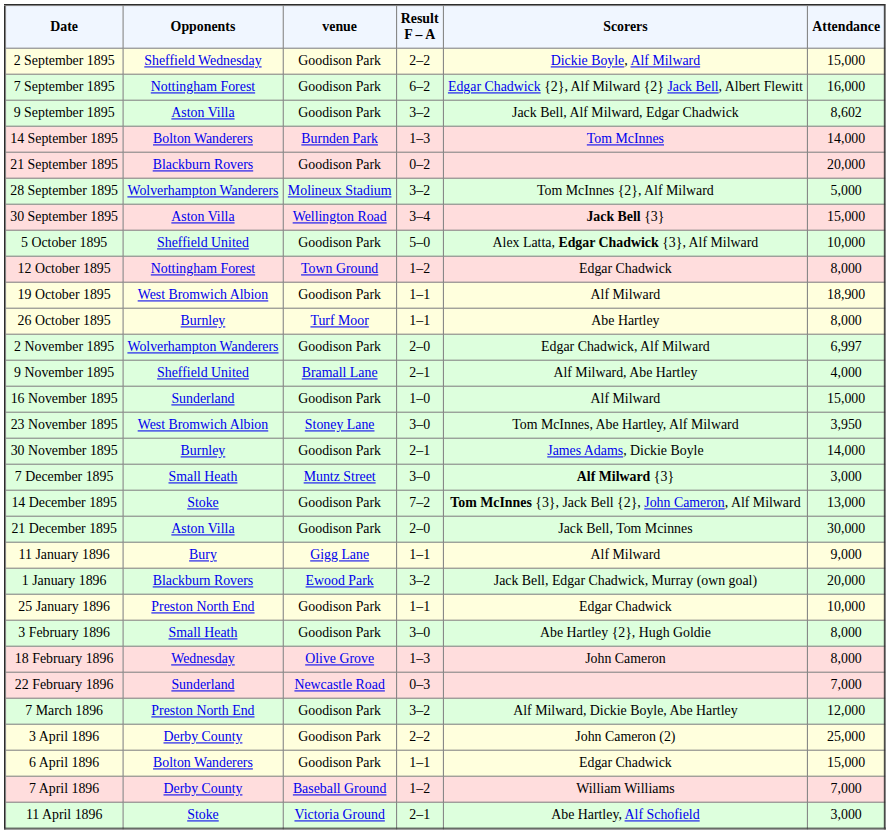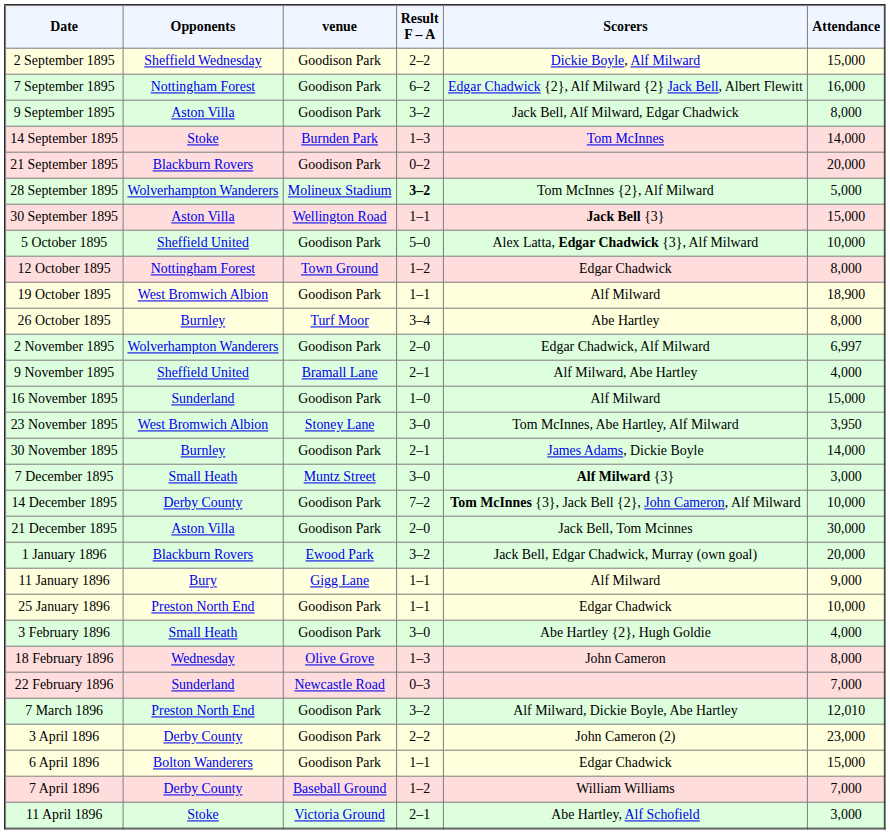 <table border="2" cellpadding="4" style="border-collapse:collapse; text-align:center; font-size:smaller;">
 <tr style="background:#f0f6ff;">
 <th><strong>Date</strong></th>
 <th><strong>Opponents</strong></th>
 <th><strong>venue</strong></th>
 <th><strong>Result<br>F – A</strong></th>
 <th><strong>Scorers</strong></th>
 <th><strong>Attendance</strong></th>
 </tr>
 <tr style="background:#ffd;">
 <td>2 September 1895</td>
 <td><a href='#'>Sheffield Wednesday</a></td>
 <td>Goodison Park</td>
 <td>2–2</td>
 <td><a href='#'>Dickie Boyle</a>, <a href='#'>Alf Milward</a></td>
 <td>15,000</td>
 </tr>
 <tr style="background:#dfd;">
 <td>7 September 1895</td>
 <td><a href='#'>Nottingham Forest</a></td>
 <td>Goodison Park</td>
 <td>6–2</td>
 <td><a href='#'>Edgar Chadwick</a> {2}, Alf Milward {2} <a href='#'>Jack Bell</a>, Albert Flewitt</td>
 <td>16,000</td>
 </tr>
 <tr style="background:#dfd;">
 <td>9 September 1895</td>
 <td><a href='#'>Aston Villa</a></td>
 <td>Goodison Park</td>
 <td>3–2</td>
 <td>Jack Bell, Alf Milward, Edgar Chadwick</td>
-<td>8,602</td>
+<td>8,000</td>
 </tr>
 <tr style="background:#fdd;">
 <td>14 September 1895</td>
-<td><a href='#'>Bolton Wanderers</a></td>
+<td><a href='#'>Stoke</a></td>
 <td><a href='#'>Burnden Park</a></td>
 <td>1–3</td>
 <td><a href='#'>Tom McInnes</a></td>
 <td>14,000</td>
 </tr>
 <tr style="background:#fdd;">
 <td>21 September 1895</td>
 <td><a href='#'>Blackburn Rovers</a></td>
 <td>Goodison Park</td>
 <td>0–2</td>
 <td></td>
 <td>20,000</td>
 </tr>
 <tr style="background:#dfd;">
 <td>28 September 1895</td>
 <td><a href='#'>Wolverhampton Wanderers</a></td>
 <td><a href='#'>Molineux Stadium</a></td>
-<td>3–2</td>
+<td><strong>3–2</strong></td>
 <td>Tom McInnes {2}, Alf Milward</td>
 <td>5,000</td>
 </tr>
 <tr style="background:#fdd;">
 <td>30 September 1895</td>
 <td><a href='#'>Aston Villa</a></td>
 <td><a href='#'>Wellington Road</a></td>
-<td>3–4</td>
+<td>1–1</td>
 <td><strong>Jack Bell</strong> {3}</td>
 <td>15,000</td>
 </tr>
 <tr style="background:#dfd;">
 <td>5 October 1895</td>
 <td><a href='#'>Sheffield United</a></td>
 <td>Goodison Park</td>
 <td>5–0</td>
 <td>Alex Latta, <strong>Edgar Chadwick</strong> {3}, Alf Milward</td>
 <td>10,000</td>
 </tr>
 <tr style="background:#fdd;">
 <td>12 October 1895</td>
 <td><a href='#'>Nottingham Forest</a></td>
 <td><a href='#'>Town Ground</a></td>
 <td>1–2</td>
 <td>Edgar Chadwick</td>
 <td>8,000</td>
 </tr>
 <tr style="background:#ffd;">
 <td>19 October 1895</td>
 <td><a href='#'>West Bromwich Albion</a></td>
 <td>Goodison Park</td>
 <td>1–1</td>
 <td>Alf Milward</td>
 <td>18,900</td>
 </tr>
 <tr style="background:#ffd;">
 <td>26 October 1895</td>
 <td><a href='#'>Burnley</a></td>
 <td><a href='#'>Turf Moor</a></td>
-<td>1–1</td>
+<td>3–4</td>
 <td>Abe Hartley</td>
 <td>8,000</td>
 </tr>
 <tr style="background:#dfd;">
 <td>2 November 1895</td>
 <td><a href='#'>Wolverhampton Wanderers</a></td>
 <td>Goodison Park</td>
 <td>2–0</td>
 <td>Edgar Chadwick, Alf Milward</td>
 <td>6,997</td>
 </tr>
 <tr style="background:#dfd;">
 <td>9 November 1895</td>
 <td><a href='#'>Sheffield United</a></td>
 <td><a href='#'>Bramall Lane</a></td>
 <td>2–1</td>
 <td>Alf Milward, Abe Hartley</td>
 <td>4,000</td>
 </tr>
 <tr style="background:#dfd;">
 <td>16 November 1895</td>
 <td><a href='#'>Sunderland</a></td>
 <td>Goodison Park</td>
 <td>1–0</td>
 <td>Alf Milward</td>
 <td>15,000</td>
 </tr>
 <tr style="background:#dfd;">
 <td>23 November 1895</td>
 <td><a href='#'>West Bromwich Albion</a></td>
 <td><a href='#'>Stoney Lane</a></td>
 <td>3–0</td>
 <td>Tom McInnes, Abe Hartley, Alf Milward</td>
 <td>3,950</td>
 </tr>
 <tr style="background:#dfd;">
 <td>30 November 1895</td>
 <td><a href='#'>Burnley</a></td>
 <td>Goodison Park</td>
 <td>2–1</td>
 <td><a href='#'>James Adams</a>, Dickie Boyle</td>
 <td>14,000</td>
 </tr>
 <tr style="background:#dfd;">
 <td>7 December 1895</td>
 <td><a href='#'>Small Heath</a></td>
 <td><a href='#'>Muntz Street</a></td>
 <td>3–0</td>
 <td><strong>Alf Milward</strong> {3}</td>
 <td>3,000</td>
 </tr>
 <tr style="background:#dfd;">
 <td>14 December 1895</td>
-<td><a href='#'>Stoke</a></td>
+<td><a href='#'>Derby County</a></td>
 <td>Goodison Park</td>
 <td>7–2</td>
 <td><strong>Tom McInnes</strong> {3}, Jack Bell {2}, <a href='#'>John Cameron</a>, Alf Milward</td>
-<td>13,000</td>
+<td>10,000</td>
 </tr>
 <tr style="background:#dfd;">
 <td>21 December 1895</td>
 <td><a href='#'>Aston Villa</a></td>
 <td>Goodison Park</td>
 <td>2–0</td>
 <td>Jack Bell, Tom Mcinnes</td>
 <td>30,000</td>
 </tr>
+<tr style="background:#dfd;">
+<td>1 January 1896</td>
+<td><a href='#'>Blackburn Rovers</a></td>
+<td><a href='#'>Ewood Park</a></td>
+<td>3–2</td>
+<td>Jack Bell, Edgar Chadwick, Murray (own goal)</td>
+<td>20,000</td>
+</tr>
 <tr style="background:#ffd;">
 <td>11 January 1896</td>
 <td><a href='#'>Bury</a></td>
 <td><a href='#'>Gigg Lane</a></td>
 <td>1–1</td>
 <td>Alf Milward</td>
 <td>9,000</td>
-</tr>
-<tr style="background:#dfd;">
-<td>1 January 1896</td>
-<td><a href='#'>Blackburn Rovers</a></td>
-<td><a href='#'>Ewood Park</a></td>
-<td>3–2</td>
-<td>Jack Bell, Edgar Chadwick, Murray (own goal)</td>
-<td>20,000</td>
 </tr>
 <tr style="background:#ffd;">
 <td>25 January 1896</td>
 <td><a href='#'>Preston North End</a></td>
 <td>Goodison Park</td>
 <td>1–1</td>
 <td>Edgar Chadwick</td>
 <td>10,000</td>
 </tr>
 <tr style="background:#dfd;">
 <td>3 February 1896</td>
 <td><a href='#'>Small Heath</a></td>
 <td>Goodison Park</td>
 <td>3–0</td>
 <td>Abe Hartley {2}, Hugh Goldie</td>
-<td>8,000</td>
+<td>4,000</td>
 </tr>
 <tr style="background:#fdd;">
 <td>18 February 1896</td>
 <td><a href='#'>Wednesday</a></td>
 <td><a href='#'>Olive Grove</a></td>
 <td>1–3</td>
 <td>John Cameron</td>
 <td>8,000</td>
 </tr>
 <tr style="background:#fdd;">
 <td>22 February 1896</td>
 <td><a href='#'>Sunderland</a></td>
 <td><a href='#'>Newcastle Road</a></td>
 <td>0–3</td>
 <td></td>
 <td>7,000</td>
 </tr>
 <tr style="background:#dfd;">
 <td>7 March 1896</td>
 <td><a href='#'>Preston North End</a></td>
 <td>Goodison Park</td>
 <td>3–2</td>
 <td>Alf Milward, Dickie Boyle, Abe Hartley</td>
-<td>12,000</td>
+<td>12,010</td>
 </tr>
 <tr style="background:#ffd;">
 <td>3 April 1896</td>
 <td><a href='#'>Derby County</a></td>
 <td>Goodison Park</td>
 <td>2–2</td>
 <td>John Cameron (2)</td>
-<td>25,000</td>
+<td>23,000</td>
 </tr>
 <tr style="background:#ffd;">
 <td>6 April 1896</td>
 <td><a href='#'>Bolton Wanderers</a></td>
 <td>Goodison Park</td>
 <td>1–1</td>
 <td>Edgar Chadwick</td>
 <td>15,000</td>
 </tr>
 <tr style="background:#fdd;">
 <td>7 April 1896</td>
 <td><a href='#'>Derby County</a></td>
 <td><a href='#'>Baseball Ground</a></td>
 <td>1–2</td>
 <td>William Williams</td>
 <td>7,000</td>
 </tr>
 <tr style="background:#dfd;">
 <td>11 April 1896</td>
 <td><a href='#'>Stoke</a></td>
 <td><a href='#'>Victoria Ground</a></td>
 <td>2–1</td>
 <td>Abe Hartley, <a href='#'>Alf Schofield</a></td>
 <td>3,000</td>
 </tr>
 </table>
